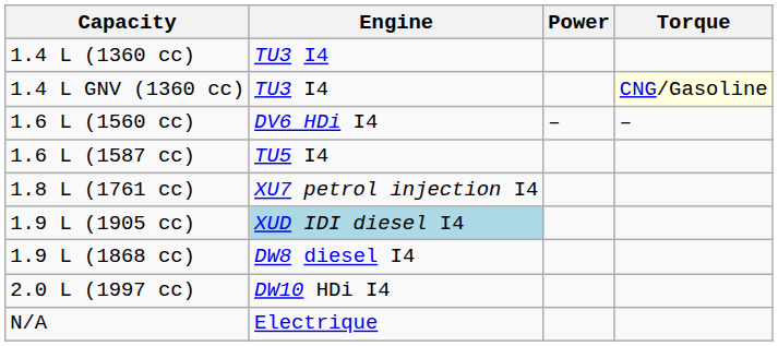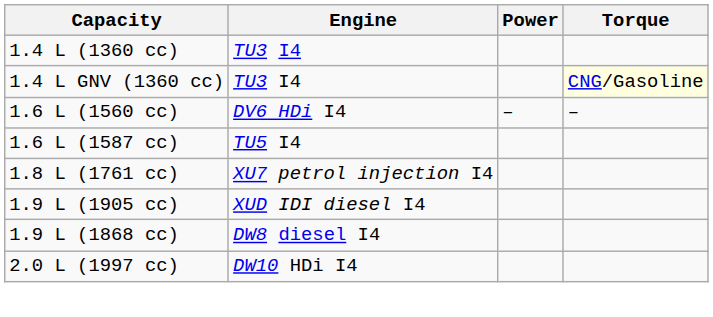 <table class="wikitable">
 <tr>
 <th>Capacity</th>
 <th>Engine</th>
 <th>Power</th>
 <th>Torque</th>
 </tr>
 <tr>
 <td>1.4 L (1360 cc)</td>
 <td><em><a href='#'>TU3</a></em> <a href='#'>I4</a></td>
 <td></td>
 <td></td>
 </tr>
 <tr>
 <td>1.4 L GNV (1360 cc)</td>
 <td><em><a href='#'>TU3</a></em> I4</td>
 <td></td>
 <td style="background: lightyellow;"> <a href='#'>CNG</a>/Gasoline</td>
 </tr>
 <tr>
 <td>1.6 L (1560 cc)</td>
 <td><em><a href='#'>DV6 HDi</a></em> I4</td>
 <td> – </td>
 <td> – </td>
 </tr>
 <tr>
 <td>1.6 L (1587 cc)</td>
 <td><em><a href='#'>TU5</a></em> I4</td>
 <td></td>
 <td></td>
 </tr>
 <tr>
 <td>1.8 L (1761 cc)</td>
 <td><em><a href='#'>XU7</a> petrol injection</em> I4</td>
 <td></td>
 <td></td>
 </tr>
 <tr>
 <td>1.9 L (1905 cc)</td>
-<td style="background: lightblue;"><em><a href='#'>XUD</a> IDI diesel</em> I4</td>
+<td><em><a href='#'>XUD</a> IDI diesel</em> I4</td>
 <td></td>
 <td></td>
 </tr>
 <tr>
 <td>1.9 L (1868 cc)</td>
 <td><em><a href='#'>DW8</a></em> <a href='#'>diesel</a> I4</td>
 <td></td>
 <td></td>
 </tr>
 <tr>
 <td>2.0 L (1997 cc)</td>
 <td><em><a href='#'>DW10</a></em> HDi I4</td>
 <td></td>
 <td></td>
 </tr>
-<tr>
-<td>N/A</td>
-<td><a href='#'>Electrique</a></td>
-<td></td>
-<td></td>
-</tr>
 </table>
